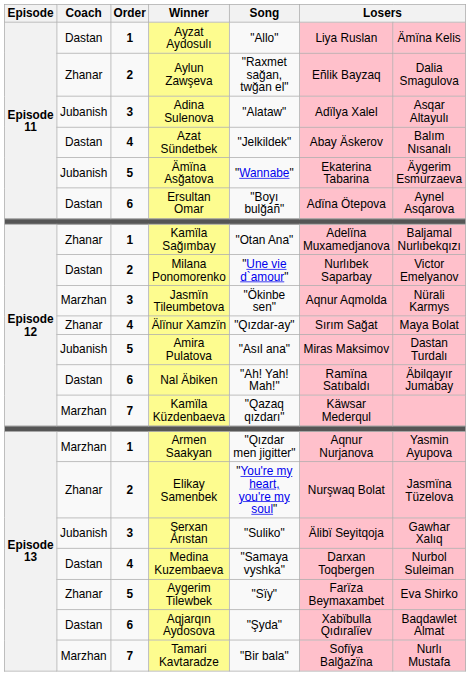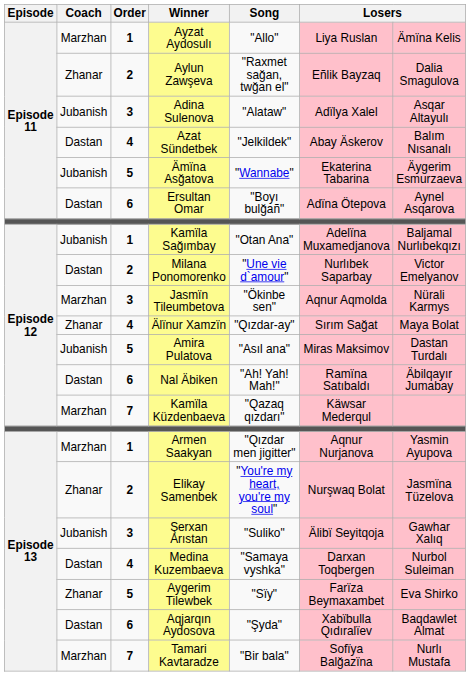 <table class="wikitable" style="text-align:center; line-height:17px; width:100%;">
 <tr>
 <th width="09%" scope="col">Episode</th>
 <th width="10%" scope="col">Coach</th>
 <th width="05%" scope="col">Order</th>
 <th width="11%" scope="col">Winner</th>
 <th width="15%" scope="col">Song</th>
 <th colspan="2" width="26%" scope="col">Losers</th>
 </tr>
 <tr>
 <th rowspan="6">Episode 11<br></th>
-<td>Dastan</td>
+<td>Marzhan</td>
 <td scope="row"><strong>1</strong></td>
 <td bgcolor="FDFC8F">Ayzat Aydosulı</td>
 <td>"Allo"</td>
 <td width="11%" bgcolor="FFC0CB">Liya Ruslan</td>
 <td width="11%" bgcolor="FFC0CB">Ämïna Kelis</td>
 </tr>
 <tr>
 <td>Zhanar</td>
 <td scope="row"><strong>2</strong></td>
 <td bgcolor="FDFC8F">Aylun Zawşeva</td>
 <td>"Raxmet sağan, twğan el"</td>
 <td bgcolor="FFC0CB">Eñlik Bayzaq</td>
 <td bgcolor="FFC0CB">Dalia Smagulova</td>
 </tr>
 <tr>
 <td>Jubanish</td>
 <td scope="row"><strong>3</strong></td>
 <td bgcolor="FDFC8F">Adina Sulenova</td>
 <td>"Alataw"</td>
 <td bgcolor="FFC0CB">Adïlya Xalel</td>
 <td bgcolor="FFC0CB">Asqar Altayulı</td>
 </tr>
 <tr>
 <td>Dastan</td>
 <td scope="row"><strong>4</strong></td>
 <td bgcolor="FDFC8F">Azat Sündetbek</td>
 <td>"Jelkildek"</td>
 <td bgcolor="FFC0CB">Abay Äskerov</td>
 <td bgcolor="FFC0CB">Balım Nısanalı</td>
 </tr>
 <tr>
 <td>Jubanish</td>
 <td scope="row"><strong>5</strong></td>
 <td bgcolor="FDFC8F">Ämïna Asğatova</td>
 <td>"<a href='#'>Wannabe</a>"</td>
 <td bgcolor="FFC0CB">Ekaterina Tabarina</td>
 <td bgcolor="FFC0CB">Äygerim Esmurzaeva</td>
 </tr>
 <tr>
 <td>Dastan</td>
 <td scope="row"><strong>6</strong></td>
 <td bgcolor="FDFC8F">Ersultan Omar</td>
 <td>"Boyı bulğañ"</td>
 <td bgcolor="FFC0CB">Adïna Ötepova</td>
 <td bgcolor="FFC0CB">Aynel Asqarova</td>
 </tr>
 <tr>
 <td colspan="7" bgcolor="555555"></td>
 </tr>
 <tr>
 <th rowspan="7" scope="row">Episode 12<br></th>
-<td>Zhanar</td>
+<td>Jubanish</td>
 <td scope="row"><strong>1</strong></td>
 <td bgcolor="FDFC8F">Kamïla Sağımbay</td>
 <td>"Otan Ana"</td>
 <td bgcolor="FFC0CB">Adelïna Muxamedjanova</td>
 <td bgcolor="FFC0CB">Baljamal Nurlıbekqızı</td>
 </tr>
 <tr>
 <td>Dastan</td>
 <td scope="row"><strong>2</strong></td>
 <td bgcolor="FDFC8F">Milana Ponomorenko</td>
 <td>"<a href='#'>Une vie d`amour</a>"</td>
 <td bgcolor="FFC0CB">Nurlıbek Saparbay</td>
 <td bgcolor="FFC0CB">Victor Emelyanov</td>
 </tr>
 <tr>
 <td>Marzhan</td>
 <td scope="row"><strong>3</strong></td>
 <td bgcolor="FDFC8F">Jasmïn Tileumbetova</td>
 <td>"Ökinbe sen"</td>
 <td bgcolor="FFC0CB">Aqnur Aqmolda</td>
 <td bgcolor="FFC0CB">Nürali Karmys</td>
 </tr>
 <tr>
 <td>Zhanar</td>
 <td scope="row"><strong>4</strong></td>
 <td bgcolor="FDFC8F">Älïnur Xamzïn</td>
 <td>"Qızdar-ay"</td>
 <td bgcolor="FFC0CB">Sırım Sağat</td>
 <td bgcolor="FFC0CB">Maya Bolat</td>
 </tr>
 <tr>
 <td>Jubanish</td>
 <td scope="row"><strong>5</strong></td>
 <td bgcolor="FDFC8F">Amira Pulatova</td>
 <td>"Asıl ana"</td>
 <td bgcolor="FFC0CB">Miras Maksimov</td>
 <td bgcolor="FFC0CB">Dastan Turdalı</td>
 </tr>
 <tr>
 <td>Dastan</td>
 <td scope="row"><strong>6</strong></td>
 <td bgcolor="FDFC8F">Nal Äbiken</td>
 <td>"Ah! Yah! Mah!"</td>
 <td bgcolor="FFC0CB">Ramïna Satıbaldı</td>
 <td bgcolor="FFC0CB">Äbilqayır Jumabay</td>
 </tr>
 <tr>
 <td>Marzhan</td>
 <td scope="row"><strong>7</strong></td>
 <td bgcolor="FDFC8F">Kamïla Küzdenbaeva</td>
 <td>"Qazaq qızdarı"</td>
 <td bgcolor="FFC0CB">Käwsar Mederqul</td>
 <td bgcolor="FFC0CB"></td>
 </tr>
 <tr>
 <td colspan="7" bgcolor="555555"></td>
 </tr>
 <tr>
 <th rowspan="7" scope="row">Episode 13<br></th>
 <td>Marzhan</td>
 <td scope="row"><strong>1</strong></td>
 <td bgcolor="FDFC8F">Armen Saakyan</td>
 <td>"Qızdar men jigitter"</td>
 <td bgcolor="FFC0CB">Aqnur Nurjanova</td>
 <td bgcolor="FFC0CB">Yasmin Ayupova</td>
 </tr>
 <tr>
 <td>Zhanar</td>
 <td scope="row"><strong>2</strong></td>
 <td bgcolor="FDFC8F">Elikay Samenbek</td>
 <td>"<a href='#'>You're my heart, you're my soul</a>"</td>
 <td bgcolor="FFC0CB">Nurşwaq Bolat</td>
 <td bgcolor="FFC0CB">Jasmïna Tüzelova</td>
 </tr>
 <tr>
 <td>Jubanish</td>
 <td scope="row"><strong>3</strong></td>
 <td bgcolor="FDFC8F">Şerxan Arıstan</td>
 <td>"Suliko"</td>
 <td bgcolor="FFC0CB">Älibï Seyitqoja</td>
 <td bgcolor="FFC0CB">Gawhar Xalıq</td>
 </tr>
 <tr>
 <td>Dastan</td>
 <td scope="row"><strong>4</strong></td>
 <td bgcolor="FDFC8F">Medina Kuzembaeva</td>
 <td>"Samaya vyshka"</td>
 <td bgcolor="FFC0CB">Darxan Toqbergen</td>
 <td bgcolor="FFC0CB">Nurbol Suleiman</td>
 </tr>
 <tr>
 <td>Zhanar</td>
 <td scope="row"><strong>5</strong></td>
 <td bgcolor="FDFC8F">Aygerim Tilewbek</td>
 <td>"Sïy"</td>
 <td bgcolor="FFC0CB">Farïza Beymaxambet</td>
 <td bgcolor="FFC0CB">Eva Shirko</td>
 </tr>
 <tr>
 <td>Dastan</td>
 <td scope="row"><strong>6</strong></td>
 <td bgcolor="FDFC8F">Aqjarqın Aydosova</td>
 <td>"Şyda"</td>
 <td bgcolor="FFC0CB">Xabïbulla Qıdıralïev</td>
 <td bgcolor="FFC0CB">Baqdawlet Almat</td>
 </tr>
 <tr>
 <td>Marzhan</td>
 <td scope="row"><strong>7</strong></td>
 <td bgcolor="FDFC8F">Tamari Kavtaradze</td>
 <td>"Bir bala"</td>
 <td bgcolor="FFC0CB">Sofïya Balğazïna</td>
 <td bgcolor="FFC0CB">Nurlı Mustafa</td>
 </tr>
 </table>
